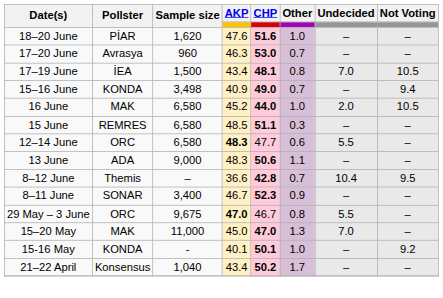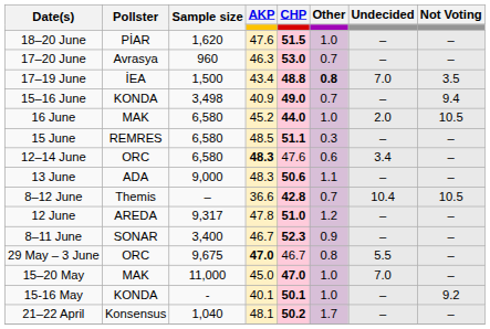 <table class="wikitable sortable" style="text-align:center">
 <tr>
 <th rowspan="2">Date(s)</th>
 <th rowspan="2">Pollster</th>
 <th rowspan="2">Sample size</th>
 <th><a href='#'>AKP</a></th>
 <th><a href='#'>CHP</a></th>
 <th>Other</th>
 <th>Undecided</th>
 <th>Not Voting</th>
 </tr>
 <tr>
 <th style="background: #fdc300"></th>
 <th style="background: #d70000"></th>
 <th style="background: #A004B7"></th>
 <th style="background: #959595"></th>
 <th style="background: #959595"></th>
 </tr>
 <tr>
 <td>18–20 June</td>
 <td>PİAR</td>
 <td>1,620</td>
 <td style="background: #FFF1C4">47.6</td>
-<td style="background: #FFCBDB"><strong>51.6</strong></td>
+<td style="background: #FFCBDB"><strong>51.5</strong></td>
 <td style="background:#D8BFD8">1.0</td>
 <td style="background:#e9e9e9;">–</td>
 <td style="background:#e9e9e9;">–</td>
 </tr>
 <tr>
 <td>17–20 June</td>
 <td>Avrasya</td>
 <td>960</td>
 <td style="background: #FFF1C4">46.3</td>
 <td style="background: #FFCBDB"><strong>53.0</strong></td>
 <td style="background:#D8BFD8">0.7</td>
 <td style="background:#e9e9e9;">–</td>
 <td style="background:#e9e9e9;">–</td>
 </tr>
 <tr>
 <td>17–19 June</td>
 <td>İEA</td>
 <td>1,500</td>
 <td style="background: #FFF1C4">43.4</td>
-<td style="background: #FFCBDB"><strong>48.1</strong></td>
-<td style="background:#D8BFD8">0.8</td>
+<td style="background: #FFCBDB"><strong>48.8</strong></td>
+<td style="background:#D8BFD8"><strong>0.8</strong></td>
 <td style="background:#e9e9e9;">7.0</td>
-<td style="background:#e9e9e9;">10.5</td>
+<td style="background:#e9e9e9;">3.5</td>
 </tr>
 <tr>
 <td>15–16 June</td>
 <td>KONDA</td>
 <td>3,498</td>
 <td style="background: #FFF1C4">40.9</td>
 <td style="background: #FFCBDB"><strong>49.0</strong></td>
 <td style="background:#D8BFD8">0.7</td>
 <td style="background:#e9e9e9;">–</td>
 <td style="background:#e9e9e9;">9.4</td>
 </tr>
 <tr>
 <td>16 June</td>
 <td>MAK</td>
 <td>6,580</td>
 <td style="background: #FFF1C4">45.2</td>
 <td style="background: #FFCBDB"><strong>44.0</strong></td>
 <td style="background:#D8BFD8">1.0</td>
 <td style="background:#e9e9e9;">2.0</td>
 <td style="background:#e9e9e9;">10.5</td>
 </tr>
 <tr>
 <td>15 June</td>
 <td>REMRES</td>
 <td>6,580</td>
 <td style="background: #FFF1C4">48.5</td>
 <td style="background: #FFCBDB"><strong>51.1</strong></td>
 <td style="background:#D8BFD8">0.3</td>
 <td style="background:#e9e9e9;">–</td>
 <td style="background:#e9e9e9;">–</td>
 </tr>
 <tr>
 <td>12–14 June</td>
 <td>ORC</td>
 <td>6,580</td>
 <td style="background: #FFF1C4"><strong>48.3</strong></td>
-<td style="background: #FFCBDB">47.7</td>
+<td style="background: #FFCBDB">47.6</td>
 <td style="background:#D8BFD8">0.6</td>
-<td style="background:#e9e9e9;">5.5</td>
+<td style="background:#e9e9e9;">3.4</td>
 <td style="background:#e9e9e9;">–</td>
 </tr>
 <tr>
 <td>13 June</td>
 <td>ADA</td>
 <td>9,000</td>
 <td style="background: #FFF1C4">48.3</td>
 <td style="background: #FFCBDB"><strong>50.6</strong></td>
 <td style="background:#D8BFD8">1.1</td>
 <td style="background:#e9e9e9;">–</td>
 <td style="background:#e9e9e9;">–</td>
 </tr>
 <tr>
 <td>8–12 June</td>
 <td>Themis</td>
 <td>–</td>
 <td style="background: #FFF1C4">36.6</td>
 <td style="background: #FFCBDB"><strong>42.8</strong></td>
 <td style="background:#D8BFD8">0.7</td>
 <td style="background:#e9e9e9;">10.4</td>
-<td style="background:#e9e9e9;">9.5</td>
+<td style="background:#e9e9e9;">10.5</td>
+</tr>
+<tr>
+<td>12 June</td>
+<td>AREDA</td>
+<td>9,317</td>
+<td style="background: #FFF1C4">47.8</td>
+<td style="background: #FFCBDB"><strong>51.0</strong></td>
+<td style="background:#D8BFD8">1.2</td>
+<td style="background:#e9e9e9;">–</td>
+<td style="background:#e9e9e9;">–</td>
 </tr>
 <tr>
 <td>8–11 June</td>
 <td>SONAR</td>
 <td>3,400</td>
 <td style="background: #FFF1C4">46.7</td>
 <td style="background: #FFCBDB"><strong>52.3</strong></td>
 <td style="background:#D8BFD8">0.9</td>
 <td style="background:#e9e9e9;">–</td>
 <td style="background:#e9e9e9;">–</td>
 </tr>
 <tr>
 <td>29 May – 3 June</td>
 <td>ORC</td>
 <td>9,675</td>
 <td style="background: #FFF1C4"><strong>47.0</strong></td>
 <td style="background: #FFCBDB">46.7</td>
 <td style="background:#D8BFD8">0.8</td>
 <td style="background:#e9e9e9;">5.5</td>
 <td style="background:#e9e9e9;">–</td>
 </tr>
 <tr>
 <td>15–20 May</td>
 <td>MAK</td>
 <td>11,000</td>
 <td style="background: #FFF1C4">45.0</td>
 <td style="background: #FFCBDB"><strong>47.0</strong></td>
-<td style="background:#D8BFD8">1.3</td>
+<td style="background:#D8BFD8">1.0</td>
 <td style="background:#e9e9e9;">7.0</td>
 <td style="background:#e9e9e9;">–</td>
 </tr>
 <tr>
 <td>15-16 May</td>
 <td>KONDA</td>
 <td>-</td>
 <td style="background: #FFF1C4">40.1</td>
 <td style="background: #FFCBDB"><strong>50.1</strong></td>
 <td style="background:#D8BFD8">1.0</td>
 <td style="background:#e9e9e9;">–</td>
 <td style="background:#e9e9e9;">9.2</td>
 </tr>
 <tr>
 <td>21–22 April</td>
 <td>Konsensus</td>
 <td>1,040</td>
-<td style="background: #FFF1C4">43.4</td>
+<td style="background: #FFF1C4">48.1</td>
 <td style="background: #FFCBDB"><strong>50.2</strong></td>
 <td style="background:#D8BFD8">1.7</td>
 <td style="background:#e9e9e9;">–</td>
 <td style="background:#e9e9e9;">–</td>
 </tr>
 <tr>
 </tr>
 </table>
